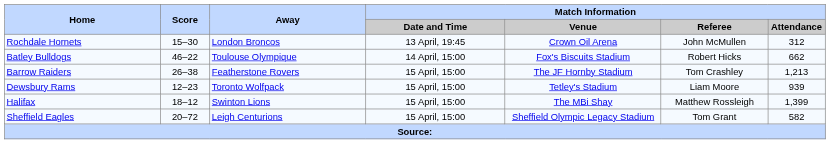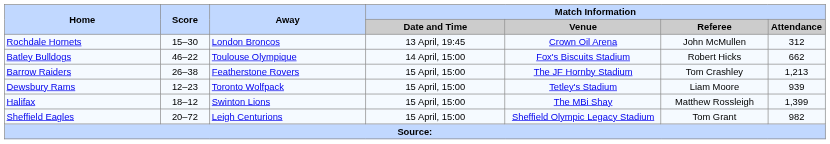 <table border="1" cellpadding="3" cellspacing="0" style="border-collapse:collapse; font-size:90%; text-align:center; width:100%;">
 <tr style="background:#c1d8ff;">
 <th rowspan="2" style="width:19%;">Home</th>
 <th rowspan="2" style="width:6%;">Score</th>
 <th rowspan="2" style="width:19%;">Away</th>
 <th colspan=4>Match Information</th>
 </tr>
 <tr style="background:#ccc;">
 <th width=17%>Date and Time</th>
 <th width=19%>Venue</th>
 <th width=13%>Referee</th>
 <th width=7%>Attendance</th>
 </tr>
 <tr style="background:#f5faff;">
 <td align=left> <a href='#'>Rochdale Hornets</a></td>
 <td>15–30</td>
 <td align=left> <a href='#'>London Broncos</a></td>
 <td>13 April, 19:45</td>
 <td><a href='#'>Crown Oil Arena</a></td>
 <td>John McMullen</td>
 <td>312</td>
 </tr>
 <tr style="background:#f5faff;">
 <td align=left> <a href='#'>Batley Bulldogs</a></td>
 <td>46–22</td>
 <td align=left> <a href='#'>Toulouse Olympique</a></td>
 <td>14 April, 15:00</td>
 <td><a href='#'>Fox's Biscuits Stadium</a></td>
 <td>Robert Hicks</td>
 <td>662</td>
 </tr>
 <tr style="background:#f5faff;">
 <td align=left> <a href='#'>Barrow Raiders</a></td>
 <td>26–38</td>
 <td align=left> <a href='#'>Featherstone Rovers</a></td>
 <td>15 April, 15:00</td>
 <td><a href='#'>The JF Hornby Stadium</a></td>
 <td>Tom Crashley</td>
 <td>1,213</td>
 </tr>
 <tr style="background:#f5faff;">
 <td align=left> <a href='#'>Dewsbury Rams</a></td>
 <td>12–23</td>
 <td align=left> <a href='#'>Toronto Wolfpack</a></td>
 <td>15 April, 15:00</td>
 <td><a href='#'>Tetley's Stadium</a></td>
 <td>Liam Moore</td>
 <td>939</td>
 </tr>
 <tr style="background:#f5faff;">
 <td align=left> <a href='#'>Halifax</a></td>
 <td>18–12</td>
 <td align=left> <a href='#'>Swinton Lions</a></td>
 <td>15 April, 15:00</td>
 <td><a href='#'>The MBi Shay</a></td>
 <td>Matthew Rossleigh</td>
 <td>1,399</td>
 </tr>
 <tr style="background:#f5faff;">
 <td align=left> <a href='#'>Sheffield Eagles</a></td>
 <td>20–72 </td>
 <td align=left> <a href='#'>Leigh Centurions</a></td>
 <td>15 April, 15:00</td>
 <td><a href='#'>Sheffield Olympic Legacy Stadium</a></td>
 <td>Tom Grant</td>
-<td>582</td>
+<td>982</td>
 </tr>
 <tr style="background:#c1d8ff;">
 <th colspan=7>Source:</th>
 </tr>
 </table>
